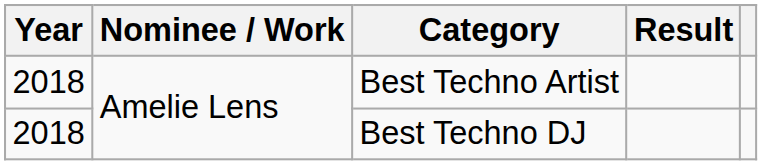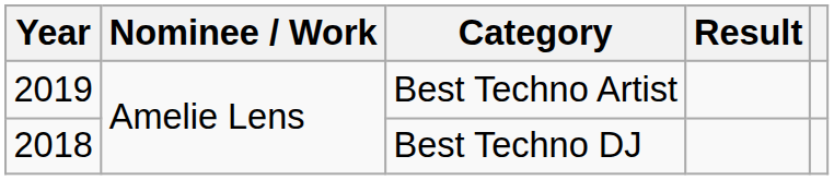 <table class=wikitable>
 <tr>
 <th>Year</th>
 <th>Nominee / Work</th>
 <th>Category</th>
 <th>Result</th>
 <th></th>
 </tr>
 <tr>
-<td>2018</td>
+<td>2019</td>
 <td rowspan=2>Amelie Lens</td>
 <td>Best Techno Artist</td>
 <td></td>
 <td></td>
 </tr>
 <tr>
 <td>2018</td>
 <td>Best Techno DJ</td>
 <td></td>
 <td></td>
 </tr>
 </table>
